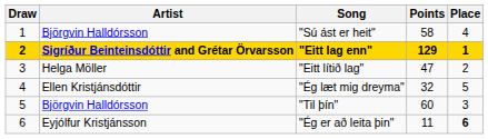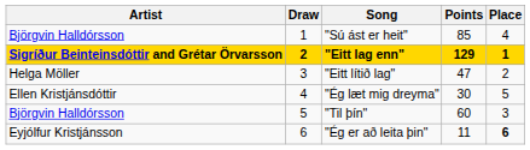 <table class="sortable wikitable" style="margin: 1em auto 1em auto; text-align:center">
 <tr>
+<th>Artist</th>
 <th>Draw</th>
-<th>Artist</th>
 <th>Song</th>
 <th>Points</th>
 <th>Place</th>
 </tr>
 <tr>
+<td align="left"><a href='#'>Björgvin Halldórsson</a></td>
 <td>1</td>
-<td align="left"><a href='#'>Björgvin Halldórsson</a></td>
 <td align="left">"Sú ást er heit"</td>
-<td>58</td>
+<td>85</td>
 <td>4</td>
 </tr>
 <tr style="font-weight:bold; background:gold;">
+<td align="left"><a href='#'>Sigríður Beinteinsdóttir</a> and Grétar Örvarsson</td>
 <td>2</td>
-<td align="left"><a href='#'>Sigríður Beinteinsdóttir</a> and Grétar Örvarsson</td>
 <td align="left">"Eitt lag enn"</td>
 <td>129</td>
 <td>1</td>
 </tr>
 <tr>
+<td align="left">Helga Möller</td>
 <td>3</td>
-<td align="left">Helga Möller</td>
 <td align="left">"Eitt lítið lag"</td>
 <td>47</td>
 <td>2</td>
 </tr>
 <tr>
+<td align="left">Ellen Kristjánsdóttir</td>
 <td>4</td>
-<td align="left">Ellen Kristjánsdóttir</td>
 <td align="left">"Ég læt mig dreyma"</td>
-<td>32</td>
+<td>30</td>
 <td>5</td>
 </tr>
 <tr>
+<td align="left"><a href='#'>Björgvin Halldórsson</a></td>
 <td>5</td>
-<td align="left"><a href='#'>Björgvin Halldórsson</a></td>
 <td align="left">"Til þín"</td>
 <td>60</td>
 <td>3</td>
 </tr>
 <tr>
+<td align="left">Eyjólfur Kristjánsson</td>
 <td>6</td>
-<td align="left">Eyjólfur Kristjánsson</td>
 <td align="left">"Ég er að leita þin"</td>
 <td>11</td>
 <td><strong>6</strong></td>
 </tr>
 </table>
